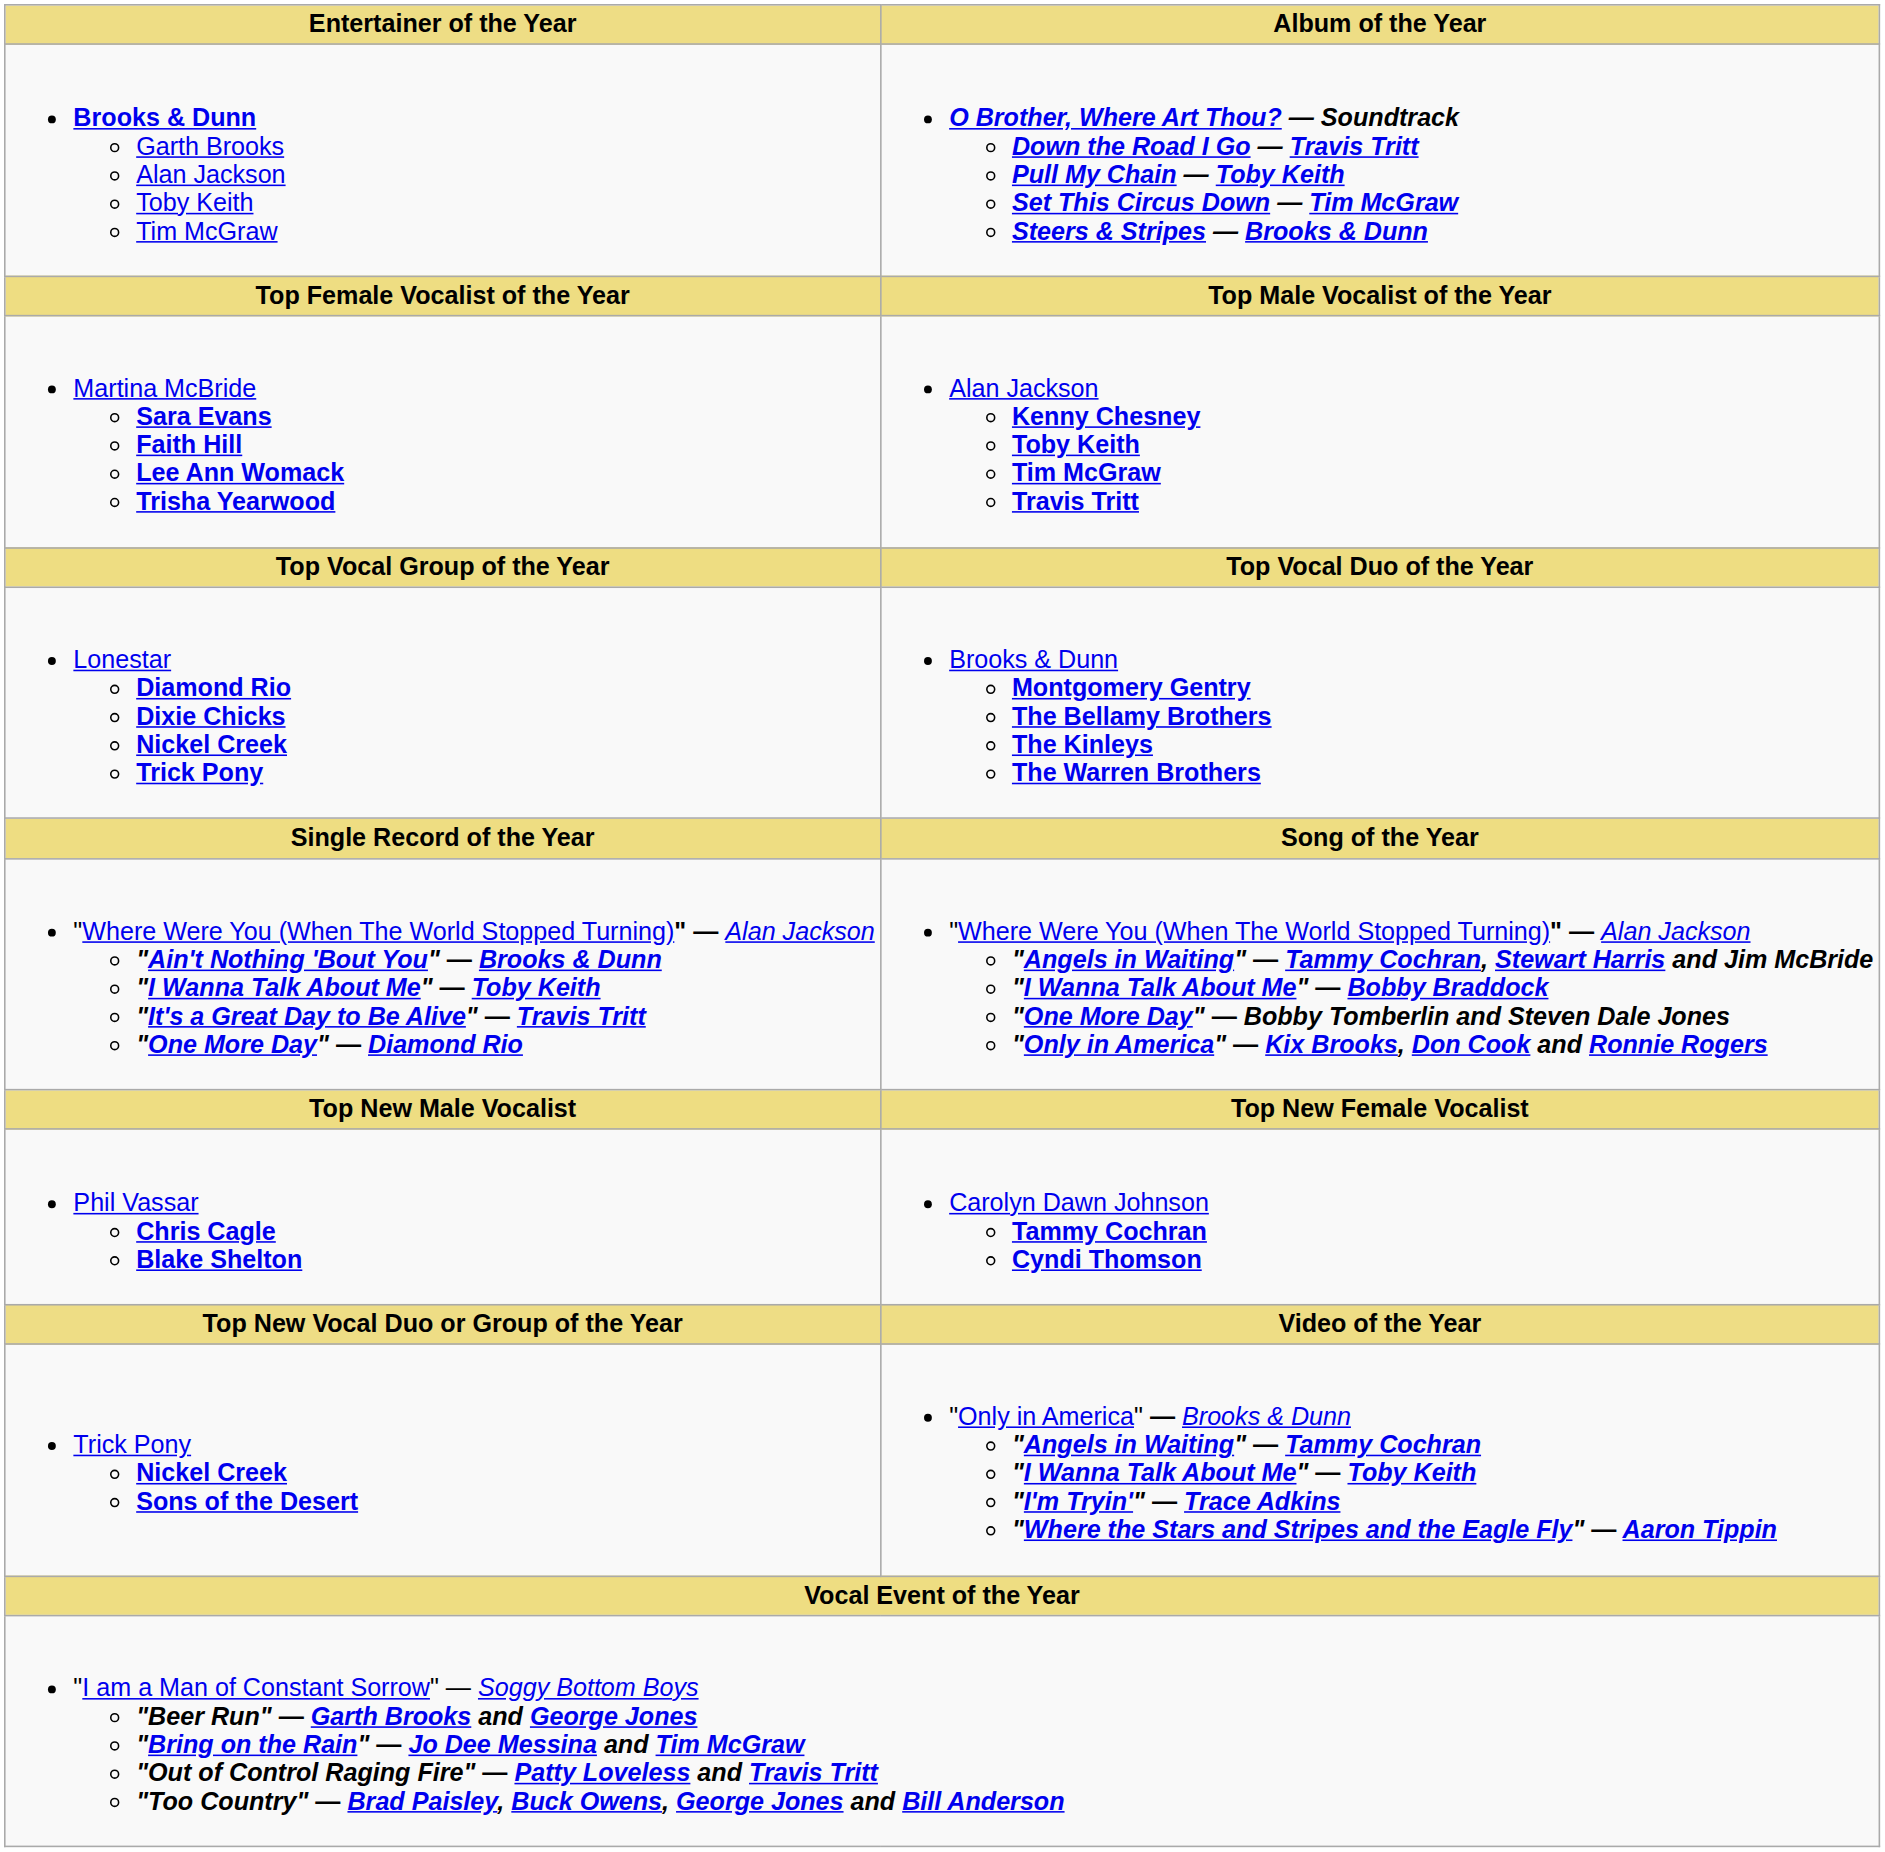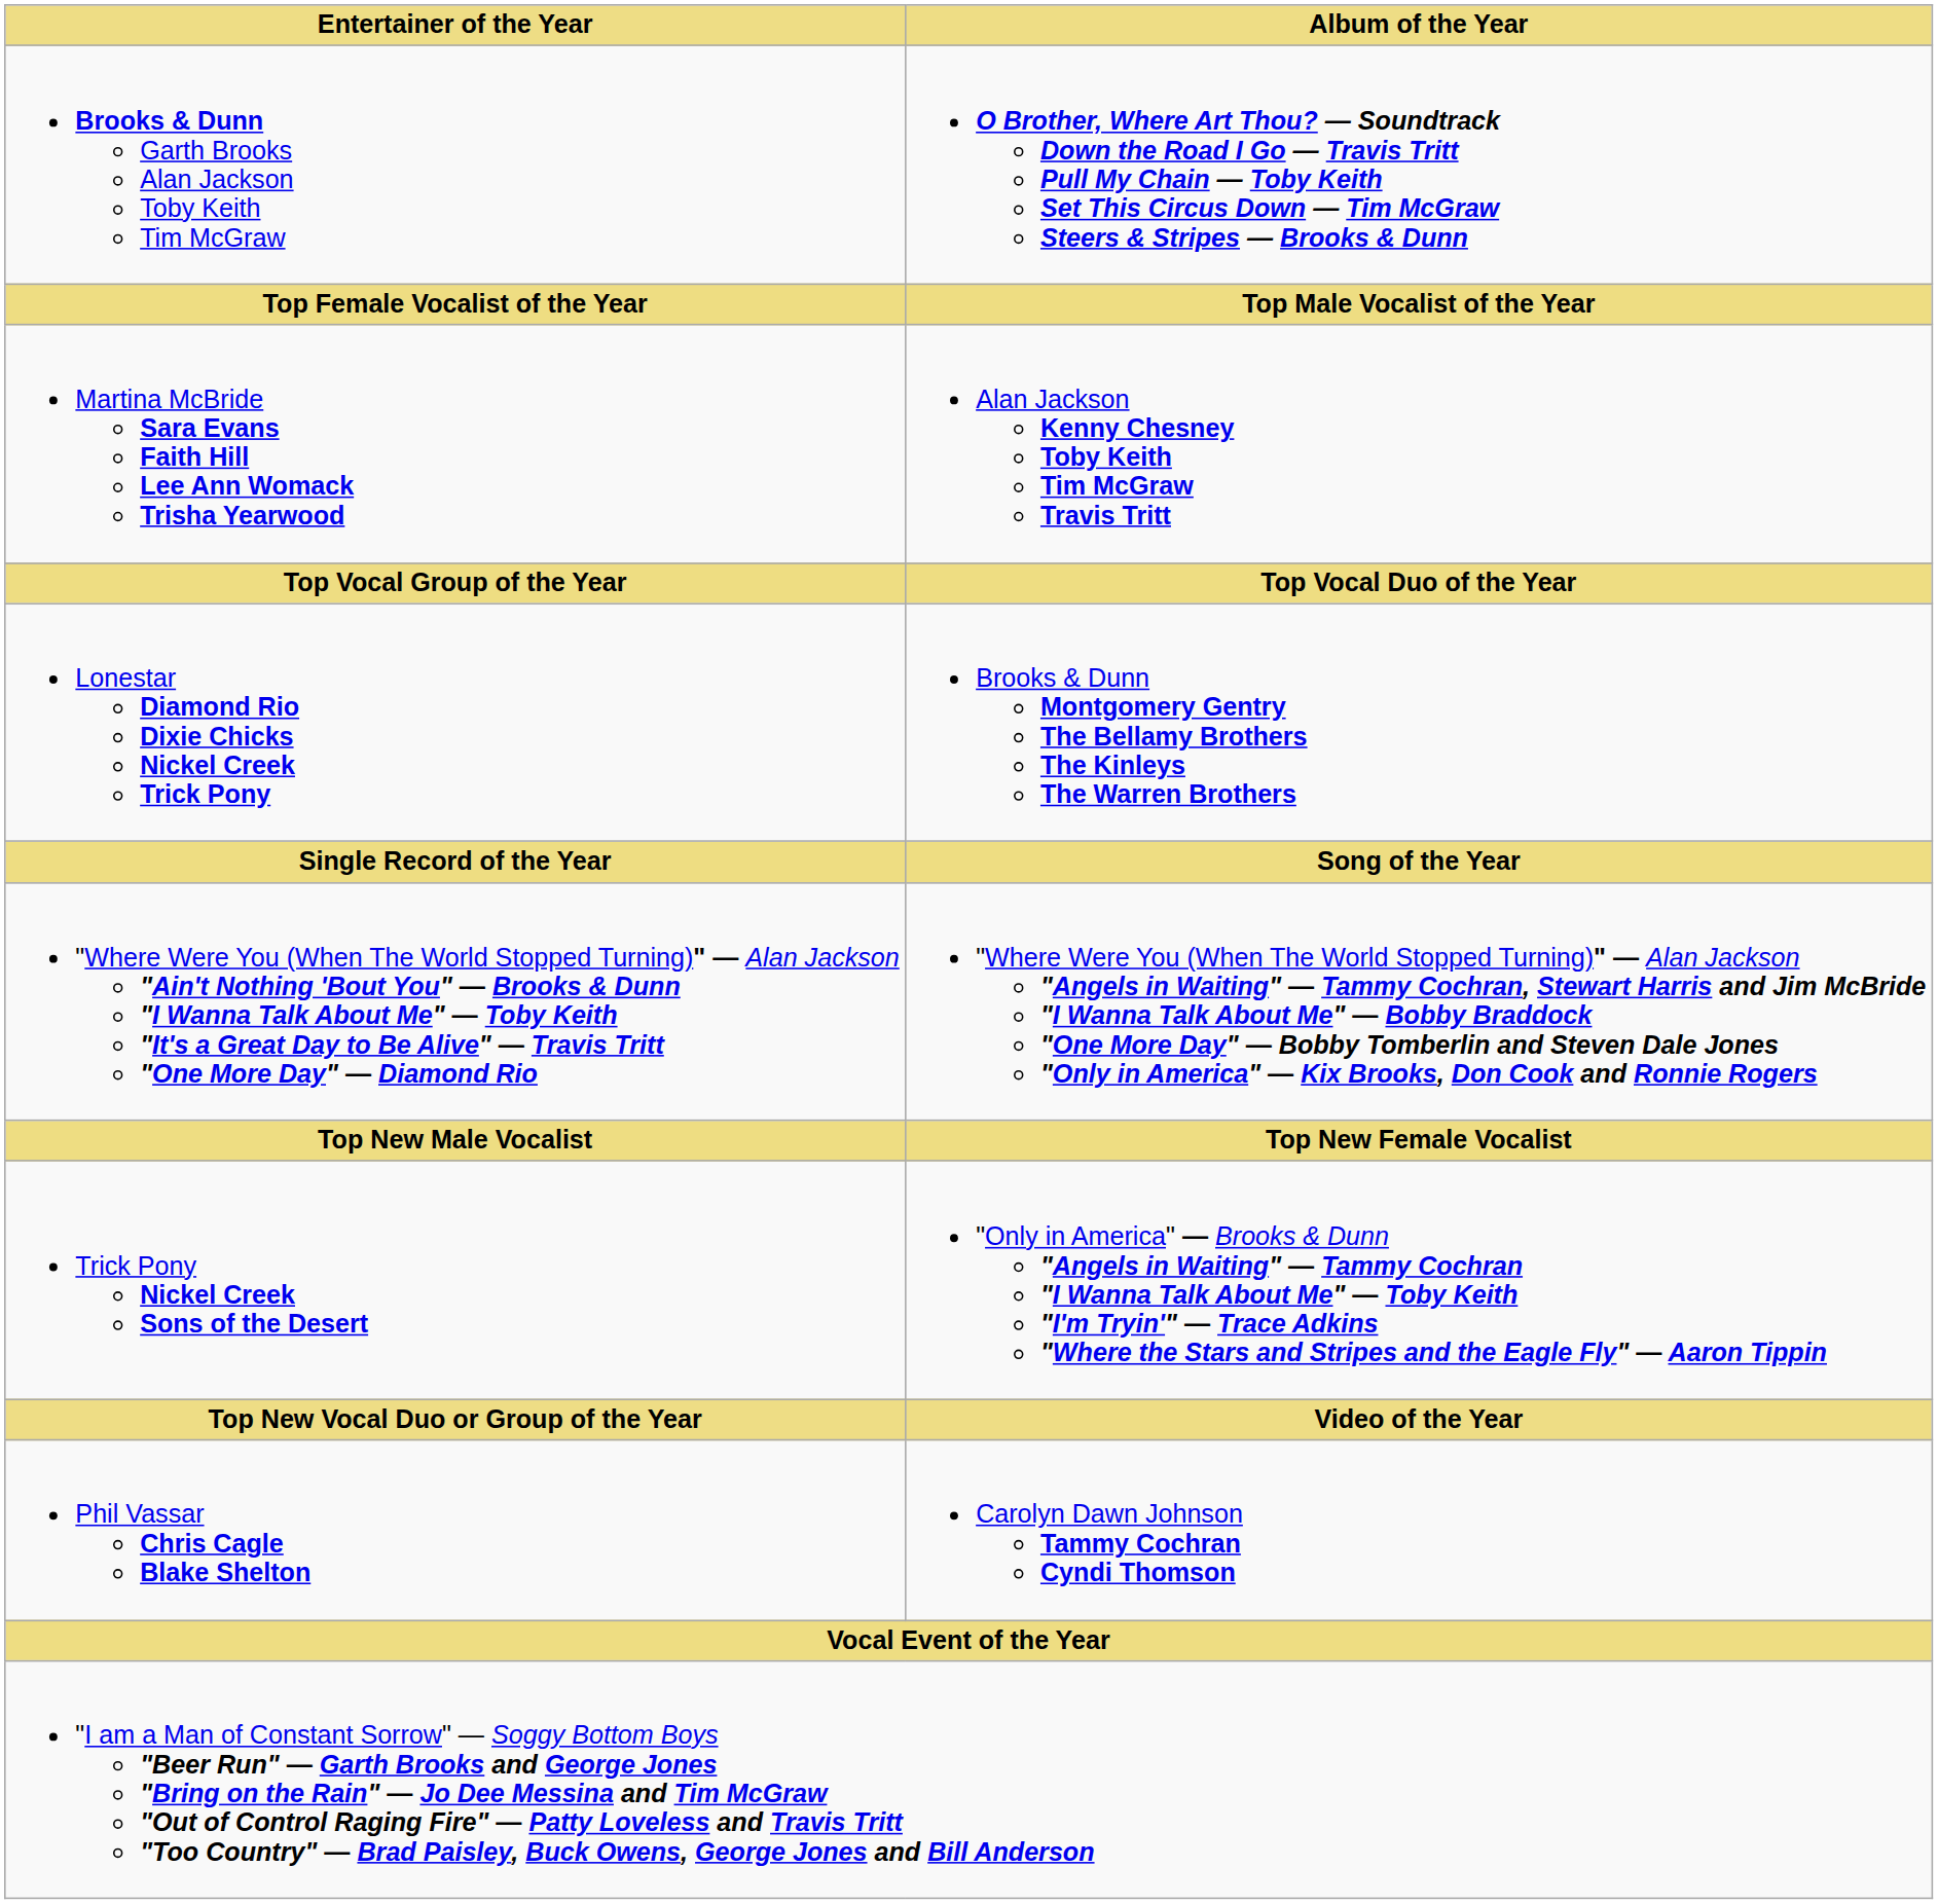 <table class="wikitable">
 <tr>
 <th style="background:#EEDD85; width=50%">Entertainer of the Year</th>
 <th style="background:#EEDD85; width=50%">Album of the Year</th>
 </tr>
 <tr>
 <td valign="top"><br><ul><li><strong><a href='#'>Brooks & Dunn</a></strong><ul><li><a href='#'>Garth Brooks</a></li><li><a href='#'>Alan Jackson</a></li><li><a href='#'>Toby Keith</a></li><li><a href='#'>Tim McGraw</a></li></ul></li></ul></td>
 <td valign="top"><br><ul><li><strong><em><a href='#'>O Brother, Where Art Thou?</a><strong> —<em> </strong>Soundtrack<strong><ul><li></em><a href='#'>Down the Road I Go</a> —<em> <a href='#'>Travis Tritt</a></li><li></em><a href='#'>Pull My Chain</a> —<em> <a href='#'>Toby Keith</a></li><li></em><a href='#'>Set This Circus Down</a> —<em> <a href='#'>Tim McGraw</a></li><li></em><a href='#'>Steers & Stripes</a> —<em> <a href='#'>Brooks & Dunn</a></li></ul></li></ul></td>
 </tr>
 <tr>
 <th style="background:#EEDD82; width=50%">Top Female Vocalist of the Year</th>
 <th style="background:#EEDD82; width=50%">Top Male Vocalist of the Year</th>
 </tr>
 <tr>
 <td valign="top"><br><ul><li></strong><a href='#'>Martina McBride</a><strong><ul><li><a href='#'>Sara Evans</a></li><li><a href='#'>Faith Hill</a></li><li><a href='#'>Lee Ann Womack</a></li><li><a href='#'>Trisha Yearwood</a></li></ul></li></ul></td>
 <td valign="top"><br><ul><li></strong><a href='#'>Alan Jackson</a><strong><ul><li><a href='#'>Kenny Chesney</a></li><li><a href='#'>Toby Keith</a></li><li><a href='#'>Tim McGraw</a></li><li><a href='#'>Travis Tritt</a></li></ul></li></ul></td>
 </tr>
 <tr>
 <th style="background:#EEDD82; width=50%">Top Vocal Group of the Year</th>
 <th style="background:#EEDD82; width=50%">Top Vocal Duo of the Year</th>
 </tr>
 <tr>
 <td valign="top"><br><ul><li></strong><a href='#'>Lonestar</a><strong><ul><li><a href='#'>Diamond Rio</a></li><li><a href='#'>Dixie Chicks</a></li><li><a href='#'>Nickel Creek</a></li><li><a href='#'>Trick Pony</a></li></ul></li></ul></td>
 <td valign="top"><br><ul><li></strong><a href='#'>Brooks & Dunn</a><strong><ul><li><a href='#'>Montgomery Gentry</a></li><li><a href='#'>The Bellamy Brothers</a></li><li><a href='#'>The Kinleys</a></li><li><a href='#'>The Warren Brothers</a></li></ul></li></ul></td>
 </tr>
 <tr>
 <th style="background:#EEDD82; width=50%">Single Record of the Year</th>
 <th style="background:#EEDD82; width=50%">Song of the Year</th>
 </tr>
 <tr>
 <td valign="top"><br><ul><li>"<a href='#'></strong>Where Were You (When The World Stopped Turning)<strong></a>" </em>—<em> </strong><a href='#'>Alan Jackson</a><strong><ul><li>"<a href='#'>Ain't Nothing 'Bout You</a>" </em>—<em> <a href='#'>Brooks & Dunn</a></li><li>"<a href='#'>I Wanna Talk About Me</a>" </em>—<em> <a href='#'>Toby Keith</a></li><li>"<a href='#'>It's a Great Day to Be Alive</a>" </em>—<em> <a href='#'>Travis Tritt</a></li><li>"<a href='#'>One More Day</a>" </em>—<em> <a href='#'>Diamond Rio</a></li></ul></li></ul></td>
 <td valign="top"><br><ul><li>"<a href='#'></strong>Where Were You (When The World Stopped Turning)<strong></a>" </em>—<em> </strong><a href='#'>Alan Jackson</a><strong><ul><li>"<a href='#'>Angels in Waiting</a>" </em>—<em> <a href='#'>Tammy Cochran</a>, <a href='#'>Stewart Harris</a> and Jim McBride</li><li>"<a href='#'>I Wanna Talk About Me</a>" </em>—<em> <a href='#'>Bobby Braddock</a></li><li>"<a href='#'>One More Day</a>" </em>—<em> Bobby Tomberlin and Steven Dale Jones</li><li>"<a href='#'>Only in America</a>" </em>—<em> <a href='#'>Kix Brooks</a>, <a href='#'>Don Cook</a> and <a href='#'>Ronnie Rogers</a></li></ul></li></ul></td>
 </tr>
 <tr>
 <th style="background:#EEDD82; width=50%">Top New Male Vocalist</th>
 <th style="background:#EEDD82; width=50%">Top New Female Vocalist</th>
 </tr>
 <tr>
-<td valign="top"><br><ul><li></strong><a href='#'>Phil Vassar</a><strong><ul><li><a href='#'>Chris Cagle</a></li><li><a href='#'>Blake Shelton</a></li></ul></li></ul></td>
-<td valign="top"><br><ul><li></strong><a href='#'>Carolyn Dawn Johnson</a><strong><ul><li><a href='#'>Tammy Cochran</a></li><li><a href='#'>Cyndi Thomson</a></li></ul></li></ul></td>
+<td><br><ul><li></strong><a href='#'>Trick Pony</a><strong><ul><li><a href='#'>Nickel Creek</a></li><li><a href='#'>Sons of the Desert</a></li></ul></li></ul></td>
+<td><br><ul><li></strong>"<a href='#'>Only in America</a>"<strong> </em>—<em> </strong><a href='#'>Brooks & Dunn</a><strong><ul><li>"<a href='#'>Angels in Waiting</a>" </em>—<em> <a href='#'>Tammy Cochran</a></li><li>"<a href='#'>I Wanna Talk About Me</a>" </em>—<em> <a href='#'>Toby Keith</a></li><li>"<a href='#'>I'm Tryin'</a>" </em>—<em> <a href='#'>Trace Adkins</a></li><li>"<a href='#'>Where the Stars and Stripes and the Eagle Fly</a>" </em>—<em> <a href='#'>Aaron Tippin</a></li></ul></li></ul></td>
 </tr>
 <tr>
 <th style="background:#EEDD85; width=50%">Top New Vocal Duo or Group of the Year</th>
 <th style="background:#EEDD85; width=50%">Video of the Year</th>
 </tr>
 <tr>
-<td><br><ul><li></strong><a href='#'>Trick Pony</a><strong><ul><li><a href='#'>Nickel Creek</a></li><li><a href='#'>Sons of the Desert</a></li></ul></li></ul></td>
-<td><br><ul><li></strong>"<a href='#'>Only in America</a>"<strong> </em>—<em> </strong><a href='#'>Brooks & Dunn</a><strong><ul><li>"<a href='#'>Angels in Waiting</a>" </em>—<em> <a href='#'>Tammy Cochran</a></li><li>"<a href='#'>I Wanna Talk About Me</a>" </em>—<em> <a href='#'>Toby Keith</a></li><li>"<a href='#'>I'm Tryin'</a>" </em>—<em> <a href='#'>Trace Adkins</a></li><li>"<a href='#'>Where the Stars and Stripes and the Eagle Fly</a>" </em>—<em> <a href='#'>Aaron Tippin</a></li></ul></li></ul></td>
+<td valign="top"><br><ul><li></strong><a href='#'>Phil Vassar</a><strong><ul><li><a href='#'>Chris Cagle</a></li><li><a href='#'>Blake Shelton</a></li></ul></li></ul></td>
+<td valign="top"><br><ul><li></strong><a href='#'>Carolyn Dawn Johnson</a><strong><ul><li><a href='#'>Tammy Cochran</a></li><li><a href='#'>Cyndi Thomson</a></li></ul></li></ul></td>
 </tr>
 <tr>
 <th colspan="2" style="background:#EEDD82; width=50%">Vocal Event of the Year</th>
 </tr>
 <tr>
 <td colspan="2"><br><ul><li></strong>"<a href='#'>I am a Man of Constant Sorrow</a>" </em>—<em> <a href='#'>Soggy Bottom Boys</a><strong><ul><li>"Beer Run" </em>—<em> <a href='#'>Garth Brooks</a> and <a href='#'>George Jones</a></li><li>"<a href='#'>Bring on the Rain</a>" </em>—<em> <a href='#'>Jo Dee Messina</a> and <a href='#'>Tim McGraw</a></li><li>"Out of Control Raging Fire" </em>—<em> <a href='#'>Patty Loveless</a> and <a href='#'>Travis Tritt</a></li><li>"Too Country" </em>—<em> <a href='#'>Brad Paisley</a>, <a href='#'>Buck Owens</a>, <a href='#'>George Jones</a> and <a href='#'>Bill Anderson</a></li></ul></li></ul></td>
 </tr>
 </table>
